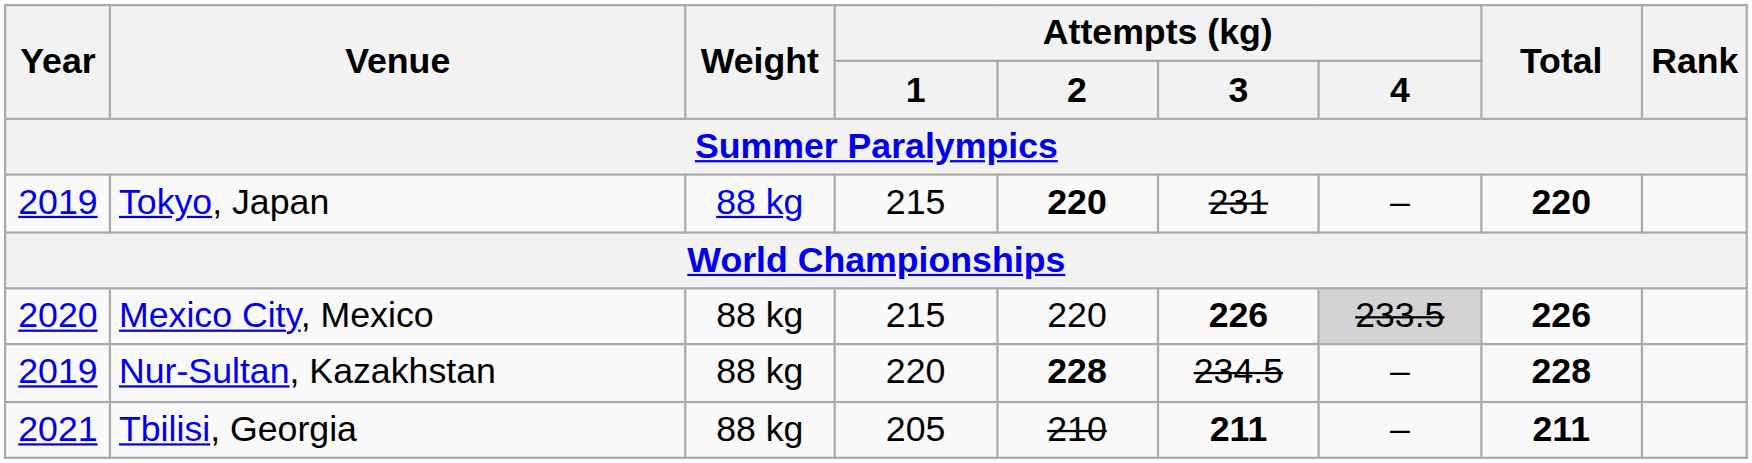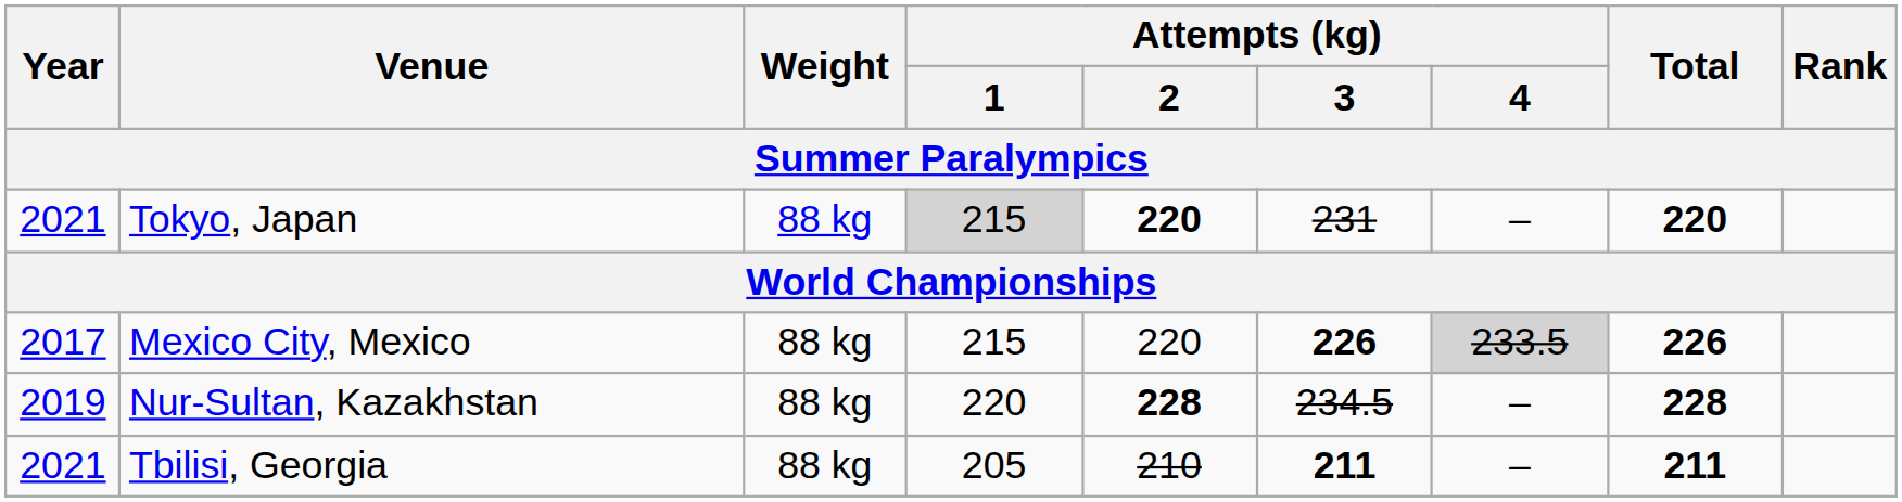 <table class = "wikitable" style="text-align:center;">
 <tr>
 <th rowspan=2 width=40>Year</th>
 <th rowspan=2 width=250>Venue</th>
 <th rowspan=2 width=60>Weight</th>
 <th colspan=4>Attempts (kg)</th>
 <th rowspan=2 width=65>Total</th>
 <th rowspan=2 width=40>Rank</th>
 </tr>
 <tr>
 <th width=65>1</th>
 <th width=65>2</th>
 <th width=65>3</th>
 <th width=65>4</th>
 </tr>
 <tr>
 <th colspan=13><a href='#'>Summer Paralympics</a></th>
 </tr>
 <tr>
-<td><a href='#'>2019</a></td>
+<td><a href='#'>2021</a></td>
 <td align=left><a href='#'>Tokyo</a>, Japan</td>
 <td><a href='#'>88 kg</a></td>
-<td>215</td>
+<td style="background: lightgrey;">215</td>
 <td><strong>220</strong></td>
 <td><s>231</s></td>
 <td>–</td>
 <td><strong>220</strong></td>
 <td></td>
 </tr>
 <tr>
 <th colspan=13><a href='#'>World Championships</a></th>
 </tr>
 <tr>
-<td><a href='#'>2020</a></td>
+<td><a href='#'>2017</a></td>
 <td align=left><a href='#'>Mexico City</a>, Mexico</td>
 <td>88 kg</td>
 <td>215</td>
 <td>220</td>
 <td><strong>226</strong></td>
 <td style="background: lightgrey;"><s>233.5</s></td>
 <td><strong>226</strong></td>
 <td></td>
 </tr>
 <tr>
 <td><a href='#'>2019</a></td>
 <td align=left><a href='#'>Nur-Sultan</a>, Kazakhstan</td>
 <td>88 kg</td>
 <td>220</td>
 <td><strong>228</strong></td>
 <td><s>234.5</s></td>
 <td>–</td>
 <td><strong>228</strong></td>
 <td></td>
 </tr>
 <tr>
 <td><a href='#'>2021</a></td>
 <td align=left><a href='#'>Tbilisi</a>, Georgia</td>
 <td>88 kg</td>
 <td>205</td>
 <td><s>210</s></td>
 <td><strong>211</strong></td>
 <td>–</td>
 <td><strong>211</strong></td>
 <td></td>
 </tr>
 </table>
